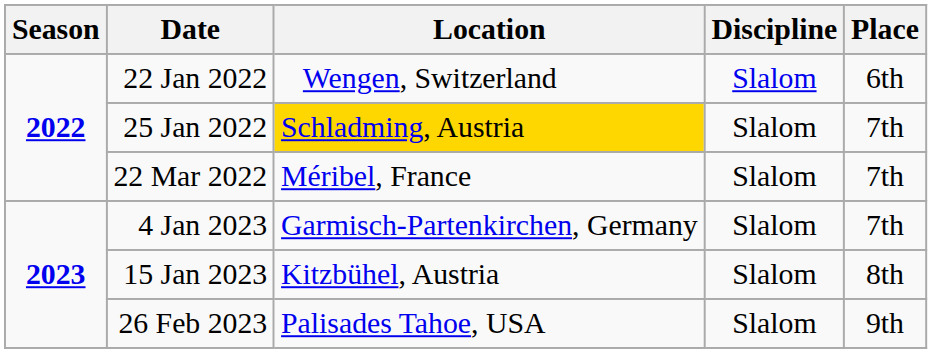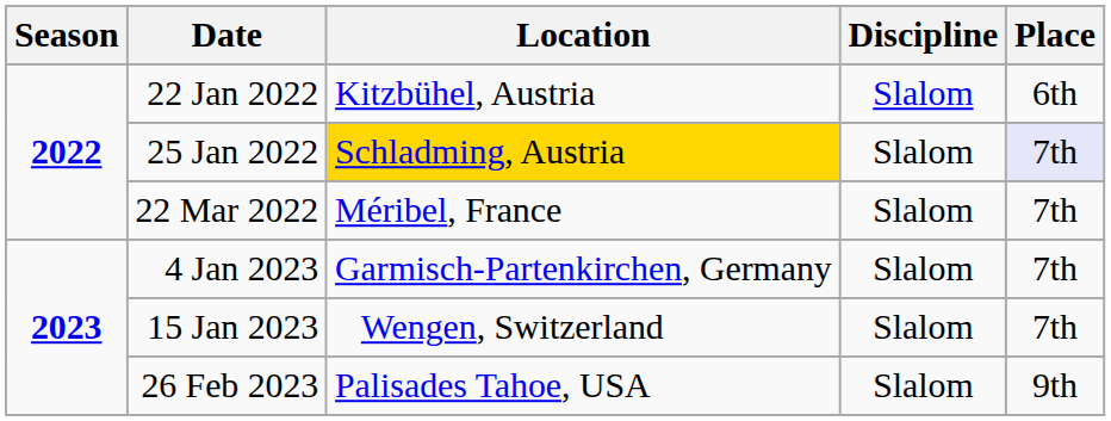 <table class="wikitable" style="text-align:center; font-size:95%;">
 <tr>
 <th>Season</th>
 <th>Date</th>
 <th>Location</th>
 <th>Discipline</th>
 <th>Place</th>
 </tr>
 <tr>
 <td rowspan=3><strong><a href='#'>2022</a></strong></td>
 <td align=right>22 Jan 2022</td>
-<td align=left>   <a href='#'>Wengen</a>, Switzerland</td>
+<td align=left> <a href='#'>Kitzbühel</a>, Austria</td>
 <td><a href='#'>Slalom</a></td>
 <td>6th</td>
 </tr>
 <tr>
 <td align=right>25 Jan 2022</td>
 <td align=left style="background: gold;"> <a href='#'>Schladming</a>, Austria</td>
 <td>Slalom</td>
-<td>7th</td>
+<td style="background: lavender;">7th</td>
 </tr>
 <tr>
 <td align=right>22 Mar 2022</td>
 <td align=left> <a href='#'>Méribel</a>, France</td>
 <td>Slalom</td>
 <td>7th</td>
 </tr>
 <tr>
 <td rowspan=3><strong><a href='#'>2023</a></strong></td>
 <td align=right>4 Jan 2023</td>
 <td align=left> <a href='#'>Garmisch-Partenkirchen</a>, Germany</td>
 <td>Slalom</td>
 <td>7th</td>
 </tr>
 <tr>
 <td align=right>15 Jan 2023</td>
-<td align=left> <a href='#'>Kitzbühel</a>, Austria</td>
+<td align=left>   <a href='#'>Wengen</a>, Switzerland</td>
 <td>Slalom</td>
-<td>8th</td>
+<td>7th</td>
 </tr>
 <tr>
 <td align=right>26 Feb 2023</td>
 <td align=left> <a href='#'>Palisades Tahoe</a>, USA</td>
 <td>Slalom</td>
 <td>9th</td>
 </tr>
 </table>
